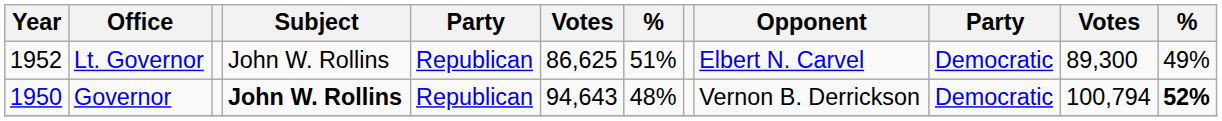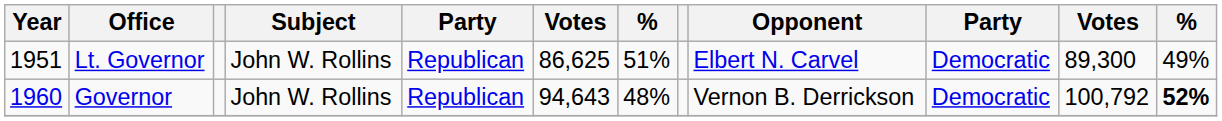 <table class=wikitable style="width: 94%" style="text-align: center;" align="center">
 <tr>
 <th>Year</th>
 <th>Office</th>
 <th></th>
 <th>Subject</th>
 <th>Party</th>
 <th>Votes</th>
 <th>%</th>
 <th></th>
 <th>Opponent</th>
 <th>Party</th>
 <th>Votes</th>
 <th>%</th>
 </tr>
 <tr>
-<td>1952</td>
+<td>1951</td>
 <td><a href='#'>Lt. Governor</a></td>
 <td></td>
 <td>John W. Rollins</td>
 <td><a href='#'>Republican</a></td>
 <td>86,625</td>
 <td>51%</td>
 <td></td>
 <td><a href='#'>Elbert N. Carvel</a></td>
 <td><a href='#'>Democratic</a></td>
 <td>89,300</td>
 <td>49%</td>
 </tr>
 <tr>
-<td><a href='#'>1950</a></td>
+<td><a href='#'>1960</a></td>
 <td><a href='#'>Governor</a></td>
 <td></td>
-<td><strong>John W. Rollins</strong></td>
+<td>John W. Rollins</td>
 <td><a href='#'>Republican</a></td>
 <td>94,643</td>
 <td>48%</td>
 <td></td>
 <td>Vernon B. Derrickson</td>
 <td><a href='#'>Democratic</a></td>
-<td>100,794</td>
+<td>100,792</td>
 <td><strong>52%</strong></td>
 </tr>
 <tr>
 </tr>
 </table>
